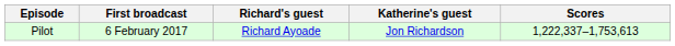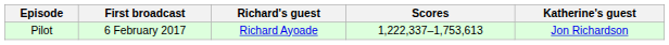 <table class="wikitable" style="width:60%; text-align:center;">
 <tr>
 <th>Episode</th>
 <th>First broadcast</th>
 <th>Richard's guest</th>
+<th>Scores</th>
 <th>Katherine's guest</th>
-<th>Scores</th>
 </tr>
 <tr style="background:#dfd;">
 <td>Pilot</td>
 <td>6 February 2017</td>
 <td><a href='#'>Richard Ayoade</a></td>
+<td>1,222,337–1,753,613</td>
 <td><a href='#'>Jon Richardson</a></td>
-<td>1,222,337–1,753,613</td>
 </tr>
 </table>
